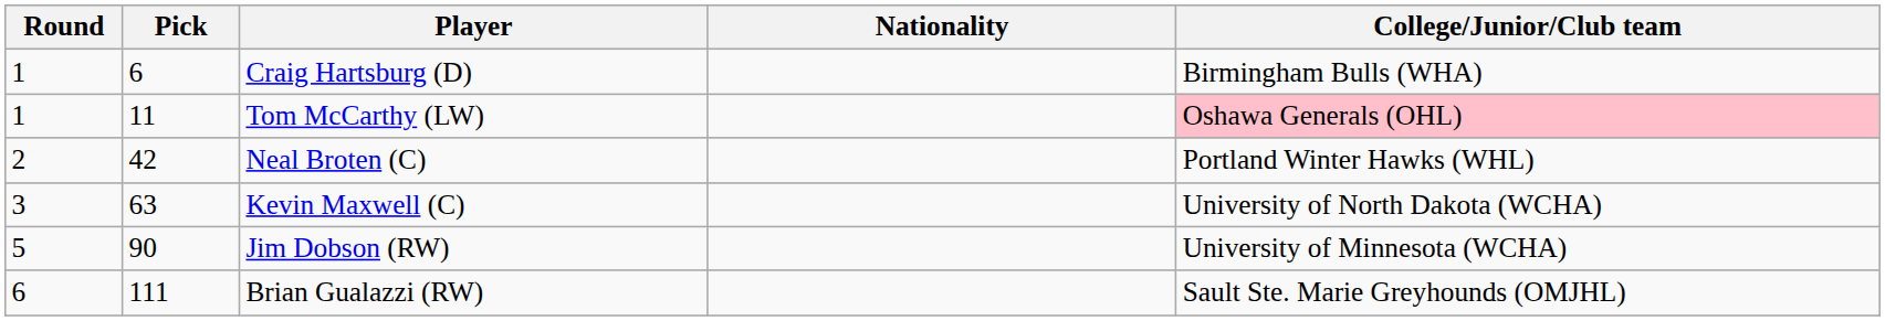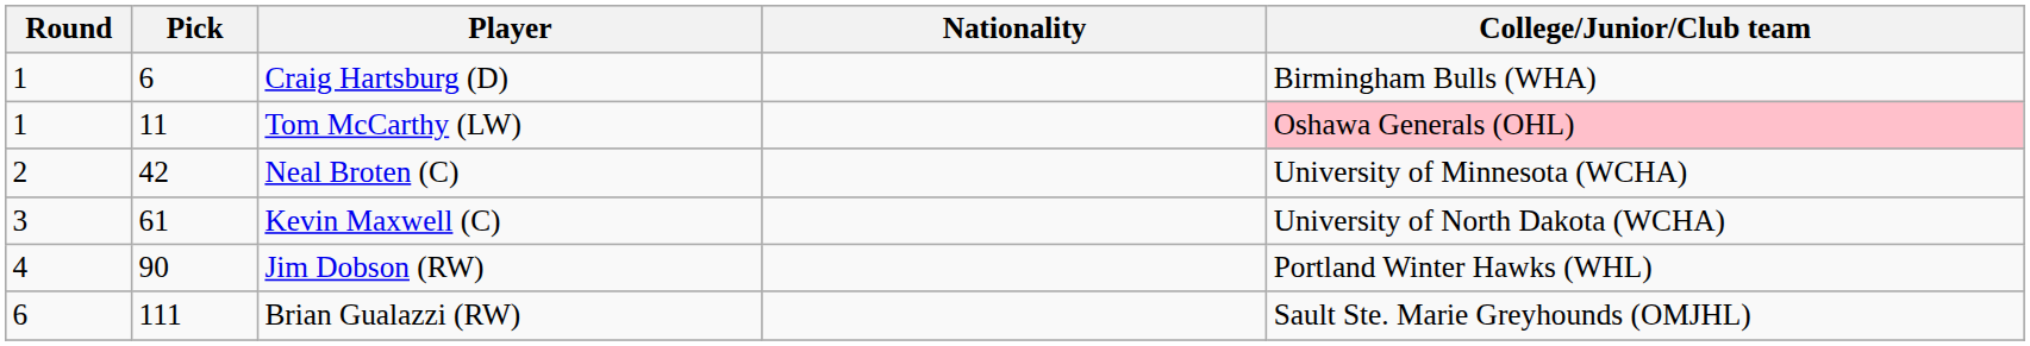 <table class="wikitable">
 <tr>
 <th bgcolor="#DDDDFF" width="5%">Round</th>
 <th bgcolor="#DDDDFF" width="5%">Pick</th>
 <th bgcolor="#DDDDFF" width="20%">Player</th>
 <th bgcolor="#DDDDFF" width="20%">Nationality</th>
 <th bgcolor="#DDDDFF" width="30%">College/Junior/Club team</th>
 </tr>
 <tr>
 <td>1</td>
 <td>6</td>
 <td><a href='#'>Craig Hartsburg</a> (D)</td>
 <td></td>
 <td>Birmingham Bulls (WHA)</td>
 </tr>
 <tr>
 <td>1</td>
 <td>11</td>
 <td><a href='#'>Tom McCarthy</a> (LW)</td>
 <td></td>
 <td style="background: pink;">Oshawa Generals (OHL)</td>
 </tr>
 <tr>
 <td>2</td>
 <td>42</td>
 <td><a href='#'>Neal Broten</a> (C)</td>
 <td></td>
-<td>Portland Winter Hawks (WHL)</td>
+<td>University of Minnesota (WCHA)</td>
 </tr>
 <tr>
 <td>3</td>
-<td>63</td>
+<td>61</td>
 <td><a href='#'>Kevin Maxwell</a> (C)</td>
 <td></td>
 <td>University of North Dakota (WCHA)</td>
 </tr>
 <tr>
-<td>5</td>
+<td>4</td>
 <td>90</td>
 <td><a href='#'>Jim Dobson</a> (RW)</td>
 <td></td>
-<td>University of Minnesota (WCHA)</td>
+<td>Portland Winter Hawks (WHL)</td>
 </tr>
 <tr>
 <td>6</td>
 <td>111</td>
 <td>Brian Gualazzi (RW)</td>
 <td></td>
 <td>Sault Ste. Marie Greyhounds (OMJHL)</td>
 </tr>
 </table>
